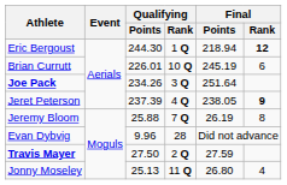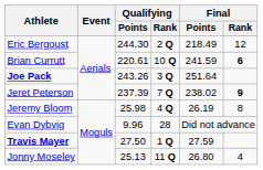 <table class=wikitable style=font-size:90%;text-align:center>
 <tr>
 <th rowspan=2>Athlete</th>
 <th rowspan=2>Event</th>
 <th colspan=2>Qualifying</th>
 <th colspan=2>Final</th>
 </tr>
 <tr style=font-size:95%>
 <th>Points</th>
 <th>Rank</th>
 <th>Points</th>
 <th>Rank</th>
 </tr>
 <tr>
 <td align=left><a href='#'>Eric Bergoust</a></td>
 <td align=left rowspan=4><a href='#'>Aerials</a></td>
 <td>244.30</td>
-<td>1 <strong>Q</strong></td>
-<td>218.94</td>
-<td><strong>12</strong></td>
+<td>2 <strong>Q</strong></td>
+<td>218.49</td>
+<td>12</td>
 </tr>
 <tr>
 <td align=left><a href='#'>Brian Currutt</a></td>
-<td>226.01</td>
+<td>220.61</td>
 <td>10 <strong>Q</strong></td>
-<td>245.19</td>
-<td>6</td>
+<td>241.59</td>
+<td><strong>6</strong></td>
 </tr>
 <tr>
 <td align=left><strong><a href='#'>Joe Pack</a></strong></td>
-<td>234.26</td>
+<td>243.26</td>
 <td>3 <strong>Q</strong></td>
 <td>251.64</td>
 <td></td>
 </tr>
 <tr>
 <td align=left><a href='#'>Jeret Peterson</a></td>
 <td>237.39</td>
-<td>4 <strong>Q</strong></td>
-<td>238.05</td>
+<td>7 <strong>Q</strong></td>
+<td>238.02</td>
 <td><strong>9</strong></td>
 </tr>
 <tr>
 <td align=left><a href='#'>Jeremy Bloom</a></td>
 <td align=left rowspan=4><a href='#'>Moguls</a></td>
-<td>25.88</td>
-<td>7 <strong>Q</strong></td>
+<td>25.98</td>
+<td>4 <strong>Q</strong></td>
 <td>26.19</td>
 <td>8</td>
 </tr>
 <tr>
 <td align=left><a href='#'>Evan Dybvig</a></td>
 <td>9.96</td>
 <td>28</td>
 <td colspan=2>Did not advance</td>
 </tr>
 <tr>
 <td align=left><strong><a href='#'>Travis Mayer</a></strong></td>
 <td>27.50</td>
-<td>2 <strong>Q</strong></td>
+<td>1 <strong>Q</strong></td>
 <td>27.59</td>
 <td></td>
 </tr>
 <tr>
 <td align=left><a href='#'>Jonny Moseley</a></td>
 <td>25.13</td>
 <td>11 <strong>Q</strong></td>
 <td>26.80</td>
 <td>4</td>
 </tr>
 </table>
